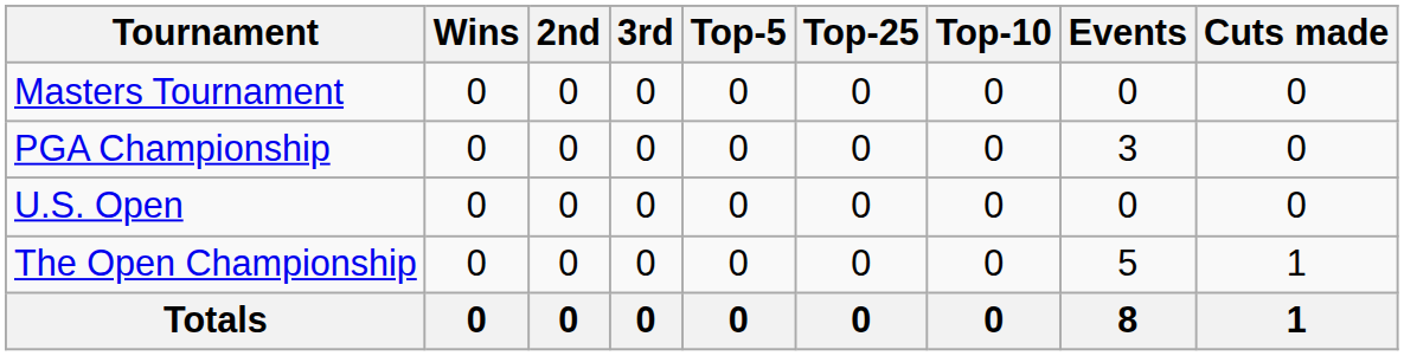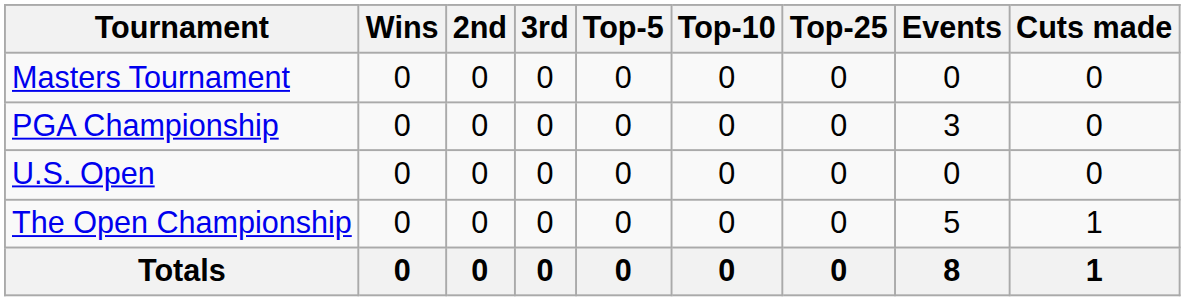 <table class=wikitable style=text-align:center>
 <tr>
 <th>Tournament</th>
 <th>Wins</th>
 <th>2nd</th>
 <th>3rd</th>
 <th>Top-5</th>
+<th>Top-10</th>
 <th>Top-25</th>
-<th>Top-10</th>
 <th>Events</th>
 <th>Cuts made</th>
 </tr>
 <tr>
 <td align=left><a href='#'>Masters Tournament</a></td>
 <td>0</td>
 <td>0</td>
 <td>0</td>
 <td>0</td>
 <td>0</td>
 <td>0</td>
 <td>0</td>
 <td>0</td>
 </tr>
 <tr>
 <td align=left><a href='#'>PGA Championship</a></td>
 <td>0</td>
 <td>0</td>
 <td>0</td>
 <td>0</td>
 <td>0</td>
 <td>0</td>
 <td>3</td>
 <td>0</td>
 </tr>
 <tr>
 <td align=left><a href='#'>U.S. Open</a></td>
 <td>0</td>
 <td>0</td>
 <td>0</td>
 <td>0</td>
 <td>0</td>
 <td>0</td>
 <td>0</td>
 <td>0</td>
 </tr>
 <tr>
 <td align=left><a href='#'>The Open Championship</a></td>
 <td>0</td>
 <td>0</td>
 <td>0</td>
 <td>0</td>
 <td>0</td>
 <td>0</td>
 <td>5</td>
 <td>1</td>
 </tr>
 <tr>
 <th>Totals</th>
 <th>0</th>
 <th>0</th>
 <th>0</th>
 <th>0</th>
 <th>0</th>
 <th>0</th>
 <th>8</th>
 <th>1</th>
 </tr>
 </table>
